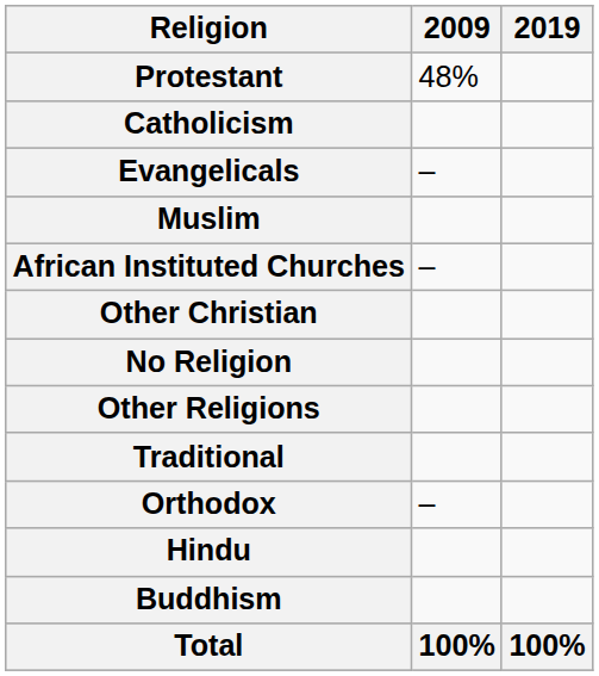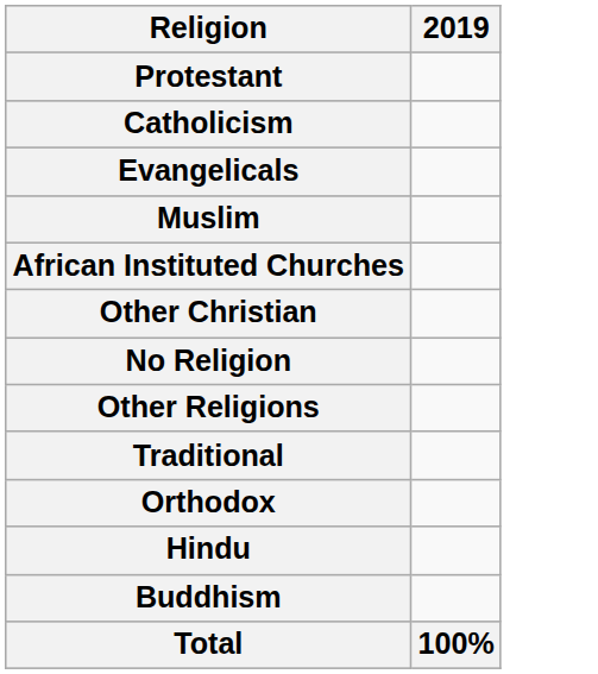 <table class="wikitable sortable">
 <tr>
 <th>Religion</th>
-<th>2009</th>
 <th>2019</th>
 </tr>
 <tr>
 <th>Protestant</th>
-<td>48%</td>
 <td></td>
 </tr>
 <tr>
 <th>Catholicism</th>
 <td></td>
-<td></td>
 </tr>
 <tr>
 <th>Evangelicals</th>
-<td>–</td>
 <td></td>
 </tr>
 <tr>
 <th>Muslim</th>
 <td></td>
-<td></td>
 </tr>
 <tr>
 <th>African Instituted Churches</th>
-<td>–</td>
 <td></td>
 </tr>
 <tr>
 <th>Other Christian</th>
 <td></td>
-<td></td>
 </tr>
 <tr>
 <th>No Religion</th>
-<td></td>
 <td></td>
 </tr>
 <tr>
 <th>Other Religions</th>
 <td></td>
-<td></td>
 </tr>
 <tr>
 <th>Traditional</th>
 <td></td>
-<td></td>
 </tr>
 <tr>
 <th>Orthodox</th>
-<td>–</td>
 <td></td>
 </tr>
 <tr>
 <th>Hindu</th>
 <td></td>
-<td></td>
 </tr>
 <tr>
 <th>Buddhism</th>
-<td></td>
 <td></td>
 </tr>
 <tr>
 <th>Total</th>
 <th>100%</th>
-<th>100%</th>
 </tr>
 </table>
